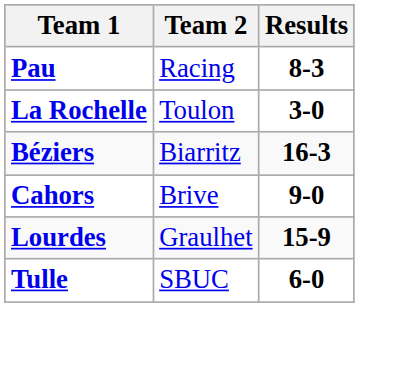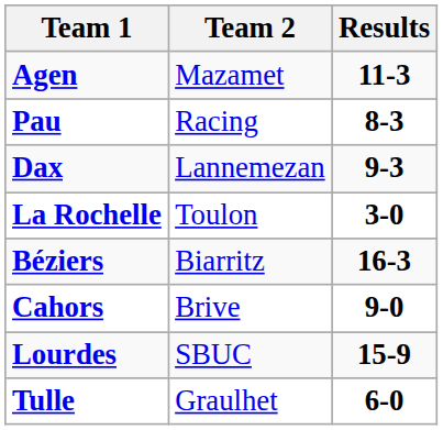 <table class="wikitable">
 <tr>
 <th>Team 1</th>
 <th>Team 2</th>
 <th>Results</th>
 </tr>
+<tr>
+<td><strong><a href='#'>Agen</a></strong></td>
+<td><a href='#'>Mazamet</a></td>
+<td align="center"><strong>11-3</strong></td>
+</tr>
 <tr bgcolor="white">
 <td><strong><a href='#'>Pau</a></strong></td>
 <td><a href='#'>Racing</a></td>
 <td align="center"><strong>8-3</strong></td>
+</tr>
+<tr>
+<td><strong><a href='#'>Dax</a></strong></td>
+<td><a href='#'>Lannemezan</a></td>
+<td align="center"><strong>9-3</strong></td>
 </tr>
 <tr bgcolor="white">
 <td><strong><a href='#'>La Rochelle</a></strong></td>
 <td><a href='#'>Toulon</a></td>
 <td align="center"><strong>3-0</strong></td>
 </tr>
 <tr>
 <td><strong><a href='#'>Béziers</a></strong></td>
 <td><a href='#'>Biarritz</a></td>
 <td align="center"><strong>16-3</strong></td>
 </tr>
 <tr bgcolor="white">
 <td><strong><a href='#'>Cahors</a></strong></td>
 <td><a href='#'>Brive</a></td>
 <td align="center"><strong>9-0</strong></td>
 </tr>
 <tr>
 <td><strong><a href='#'>Lourdes</a></strong></td>
-<td><a href='#'>Graulhet</a></td>
+<td><a href='#'>SBUC</a></td>
 <td align="center"><strong>15-9</strong></td>
 </tr>
 <tr bgcolor="white">
 <td><strong><a href='#'>Tulle</a></strong></td>
-<td><a href='#'>SBUC</a></td>
+<td><a href='#'>Graulhet</a></td>
 <td align="center"><strong>6-0</strong></td>
 </tr>
 </table>
